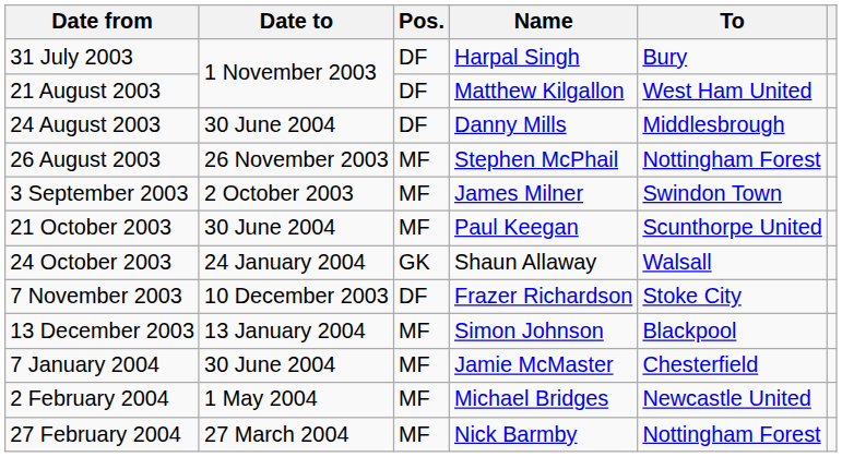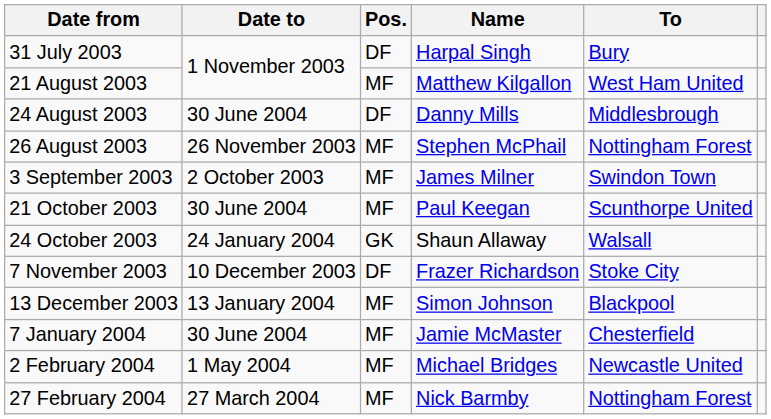 <table class="wikitable">
 <tr>
 <th>Date from</th>
 <th>Date to</th>
 <th>Pos.</th>
 <th>Name</th>
 <th>To</th>
 <th></th>
 </tr>
 <tr>
 <td>31 July 2003</td>
 <td rowspan="2">1 November 2003</td>
 <td>DF</td>
 <td> <a href='#'>Harpal Singh</a></td>
 <td> <a href='#'>Bury</a></td>
 <td></td>
 </tr>
 <tr>
 <td>21 August 2003</td>
-<td>DF</td>
+<td>MF</td>
 <td> <a href='#'>Matthew Kilgallon</a></td>
 <td> <a href='#'>West Ham United</a></td>
 <td></td>
 </tr>
 <tr>
 <td>24 August 2003</td>
 <td>30 June 2004</td>
 <td>DF</td>
 <td> <a href='#'>Danny Mills</a></td>
 <td> <a href='#'>Middlesbrough</a></td>
 <td></td>
 </tr>
 <tr>
 <td>26 August 2003</td>
 <td>26 November 2003</td>
 <td>MF</td>
 <td> <a href='#'>Stephen McPhail</a></td>
 <td> <a href='#'>Nottingham Forest</a></td>
 <td></td>
 </tr>
 <tr>
 <td>3 September 2003</td>
 <td>2 October 2003</td>
 <td>MF</td>
 <td> <a href='#'>James Milner</a></td>
 <td> <a href='#'>Swindon Town</a></td>
 <td></td>
 </tr>
 <tr>
 <td>21 October 2003</td>
 <td>30 June 2004</td>
 <td>MF</td>
 <td> <a href='#'>Paul Keegan</a></td>
 <td> <a href='#'>Scunthorpe United</a></td>
 <td></td>
 </tr>
 <tr>
 <td>24 October 2003</td>
 <td>24 January 2004</td>
 <td>GK</td>
 <td> Shaun Allaway</td>
 <td> <a href='#'>Walsall</a></td>
 <td></td>
 </tr>
 <tr>
 <td>7 November 2003</td>
 <td>10 December 2003</td>
 <td>DF</td>
 <td> <a href='#'>Frazer Richardson</a></td>
 <td> <a href='#'>Stoke City</a></td>
 <td></td>
 </tr>
 <tr>
 <td>13 December 2003</td>
 <td>13 January 2004</td>
 <td>MF</td>
 <td> <a href='#'>Simon Johnson</a></td>
 <td> <a href='#'>Blackpool</a></td>
 <td></td>
 </tr>
 <tr>
 <td>7 January 2004</td>
 <td>30 June 2004</td>
 <td>MF</td>
 <td> <a href='#'>Jamie McMaster</a></td>
 <td> <a href='#'>Chesterfield</a></td>
 <td></td>
 </tr>
 <tr>
 <td>2 February 2004</td>
 <td>1 May 2004</td>
 <td>MF</td>
 <td> <a href='#'>Michael Bridges</a></td>
 <td> <a href='#'>Newcastle United</a></td>
 <td></td>
 </tr>
 <tr>
 <td>27 February 2004</td>
 <td>27 March 2004</td>
 <td>MF</td>
 <td> <a href='#'>Nick Barmby</a></td>
 <td> <a href='#'>Nottingham Forest</a></td>
 <td></td>
 </tr>
 </table>
